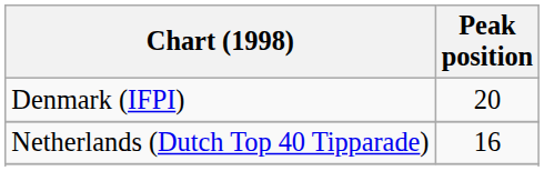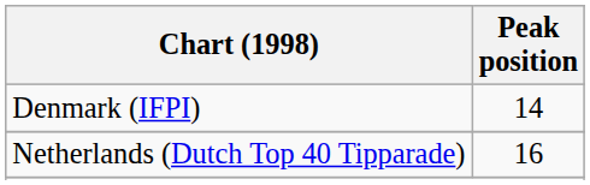 <table class="wikitable sortable">
 <tr>
 <th>Chart (1998)</th>
 <th>Peak<br>position</th>
 </tr>
 <tr>
 <td>Denmark (<a href='#'>IFPI</a>)</td>
-<td align="center">20</td>
+<td align="center">14</td>
 </tr>
 <tr>
 </tr>
 <tr>
 </tr>
 <tr>
 <td>Netherlands (<a href='#'>Dutch Top 40 Tipparade</a>)</td>
 <td align="center">16</td>
 </tr>
 <tr>
 </tr>
 <tr>
 </tr>
 <tr>
 </tr>
 </table>
